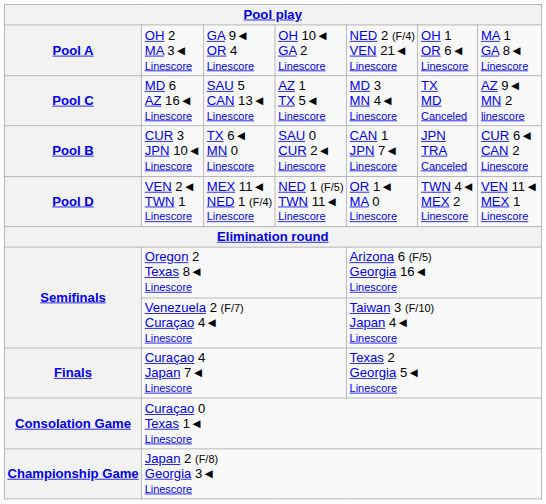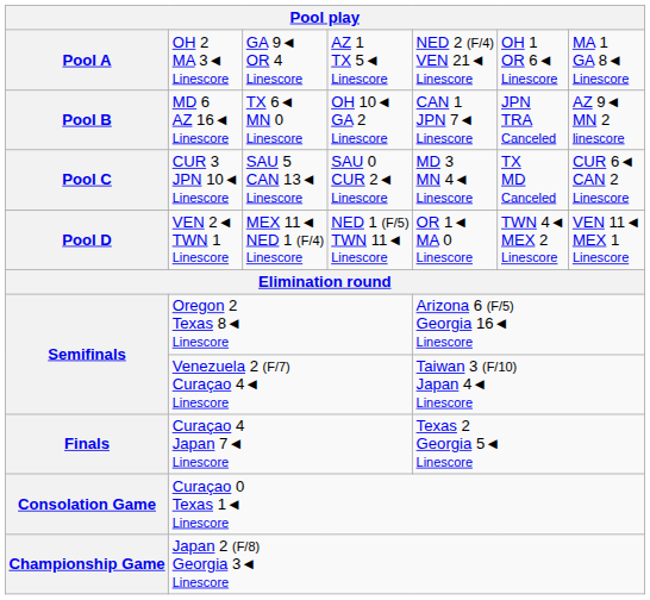 <table class="wikitable">
 <tr>
 <th colspan="7"><a href='#'>Pool play</a></th>
 </tr>
 <tr>
 <th><a href='#'>Pool A</a></th>
 <td> <a href='#'>OH</a> 2 <br>  <a href='#'>MA</a> 3◄ <br><small><a href='#'>Linescore</a></small></td>
 <td> <a href='#'>GA</a> 9◄<br>  <a href='#'>OR</a> 4 <br><small><a href='#'>Linescore</a></small></td>
-<td> <a href='#'>OH</a> 10◄<br>  <a href='#'>GA</a> 2 <br><small><a href='#'>Linescore</a></small></td>
+<td> <a href='#'>AZ</a> 1 <br>  <a href='#'>TX</a> 5◄<br><small><a href='#'>Linescore</a></small></td>
 <td> <a href='#'>NED</a> 2 <small>(F/4)</small> <br>  <a href='#'>VEN</a> 21◄ <br> <small> <a href='#'>Linescore</a></small></td>
 <td> <a href='#'>OH</a> 1 <br> <a href='#'>OR</a> 6◄<br><small><a href='#'>Linescore</a></small></td>
 <td> <a href='#'>MA</a> 1 <br>  <a href='#'>GA</a> 8◄<br><small><a href='#'>Linescore</a></small></td>
 </tr>
 <tr>
-<th><a href='#'>Pool C</a></th>
+<th><a href='#'>Pool B</a></th>
 <td> <a href='#'>MD</a> 6<br>  <a href='#'>AZ</a> 16◄<br><small><a href='#'>Linescore</a></small></td>
-<td> <a href='#'>SAU</a> 5 <br>  <a href='#'>CAN</a> 13◄ <br><small><a href='#'>Linescore</a></small></td>
-<td> <a href='#'>AZ</a> 1 <br>  <a href='#'>TX</a> 5◄<br><small><a href='#'>Linescore</a></small></td>
-<td> <a href='#'>MD</a> 3 <br>  <a href='#'>MN</a> 4◄ <br><small><a href='#'>Linescore</a></small></td>
-<td> <a href='#'>TX</a> <br>  <a href='#'>MD</a> <br><small><a href='#'>Canceled</a></small></td>
+<td> <a href='#'>TX</a> 6◄ <br>  <a href='#'>MN</a> 0<br><small><a href='#'>Linescore</a></small></td>
+<td> <a href='#'>OH</a> 10◄<br>  <a href='#'>GA</a> 2 <br><small><a href='#'>Linescore</a></small></td>
+<td> <a href='#'>CAN</a> 1<br>  <a href='#'>JPN</a> 7◄ <br><small><a href='#'>Linescore</a></small></td>
+<td> <a href='#'>JPN</a> <br>  <a href='#'>TRA</a> <br><small><a href='#'>Canceled</a></small></td>
 <td> <a href='#'>AZ</a> 9◄ <br>  <a href='#'>MN</a> 2<br><small><a href='#'>linescore</a></small></td>
 </tr>
 <tr>
-<th><a href='#'>Pool B</a></th>
+<th><a href='#'>Pool C</a></th>
 <td> <a href='#'>CUR</a> 3 <br>  <a href='#'>JPN</a> 10◄ <br><small><a href='#'>Linescore</a></small></td>
-<td> <a href='#'>TX</a> 6◄ <br>  <a href='#'>MN</a> 0<br><small><a href='#'>Linescore</a></small></td>
+<td> <a href='#'>SAU</a> 5 <br>  <a href='#'>CAN</a> 13◄ <br><small><a href='#'>Linescore</a></small></td>
 <td> <a href='#'>SAU</a> 0 <br>  <a href='#'>CUR</a> 2◄ <br><small><a href='#'>Linescore</a></small></td>
-<td> <a href='#'>CAN</a> 1<br>  <a href='#'>JPN</a> 7◄ <br><small><a href='#'>Linescore</a></small></td>
-<td> <a href='#'>JPN</a> <br>  <a href='#'>TRA</a> <br><small><a href='#'>Canceled</a></small></td>
+<td> <a href='#'>MD</a> 3 <br>  <a href='#'>MN</a> 4◄ <br><small><a href='#'>Linescore</a></small></td>
+<td> <a href='#'>TX</a> <br>  <a href='#'>MD</a> <br><small><a href='#'>Canceled</a></small></td>
 <td> <a href='#'>CUR</a> 6◄ <br>  <a href='#'>CAN</a> 2 <br><small><a href='#'>Linescore</a></small></td>
 </tr>
 <tr>
 <th><a href='#'>Pool D</a></th>
 <td> <a href='#'>VEN</a> 2◄ <br>  <a href='#'>TWN</a> 1 <br><small><a href='#'>Linescore</a></small></td>
 <td> <a href='#'>MEX</a> 11◄ <br>  <a href='#'>NED</a> 1 <small>(F/4)</small> <br><small><a href='#'>Linescore</a></small></td>
 <td> <a href='#'>NED</a> 1 <small>(F/5)</small><br>  <a href='#'>TWN</a> 11◄ <br><small><a href='#'>Linescore</a></small></td>
 <td> <a href='#'>OR</a> 1◄<br>  <a href='#'>MA</a> 0 <br><small><a href='#'>Linescore</a></small></td>
 <td> <a href='#'>TWN</a> 4◄ <br>  <a href='#'>MEX</a> 2 <br><small><a href='#'>Linescore</a></small></td>
 <td> <a href='#'>VEN</a> 11◄ <br>  <a href='#'>MEX</a> 1 <br><small><a href='#'>Linescore</a></small></td>
 </tr>
 <tr>
 <th colspan="7"><a href='#'>Elimination round</a></th>
 </tr>
 <tr>
 <th rowspan="2"><a href='#'>Semifinals</a></th>
 <td colspan="3"> <a href='#'>Oregon</a> 2 <br>  <a href='#'>Texas</a> 8◄ <br><small> <a href='#'>Linescore</a></small></td>
 <td colspan="3"> <a href='#'>Arizona</a> 6 <small>(F/5)</small> <br>  <a href='#'>Georgia</a> 16◄ <br><small><a href='#'>Linescore</a></small></td>
 </tr>
 <tr>
 <td colspan="3"> <a href='#'>Venezuela</a> 2 <small>(F/7)</small> <br>  <a href='#'>Curaçao</a> 4◄ <br><small><a href='#'>Linescore</a></small></td>
 <td colspan="3"> <a href='#'>Taiwan</a> 3 <small>(F/10)</small><br>  <a href='#'>Japan</a> 4◄ <br><small><a href='#'>Linescore</a></small></td>
 </tr>
 <tr>
 <th><a href='#'>Finals</a></th>
 <td colspan="3"> <a href='#'>Curaçao</a> 4<br>  <a href='#'>Japan</a> 7◄ <small><br> <a href='#'>Linescore</a></small></td>
 <td colspan="3"> <a href='#'>Texas</a> 2<br>  <a href='#'>Georgia</a> 5◄ <small><br> <a href='#'>Linescore</a></small></td>
 </tr>
 <tr>
 <th><a href='#'>Consolation Game</a></th>
 <td colspan="7"> <a href='#'>Curaçao</a> 0 <br> <a href='#'>Texas</a> 1◄ <small><br> <a href='#'>Linescore</a></small></td>
 </tr>
 <tr>
 <th><a href='#'>Championship Game</a></th>
 <td colspan="7"> <a href='#'>Japan</a> 2 <small>(F/8)</small><br> <a href='#'>Georgia</a> 3◄  <br><small><a href='#'>Linescore</a></small></td>
 </tr>
 </table>
